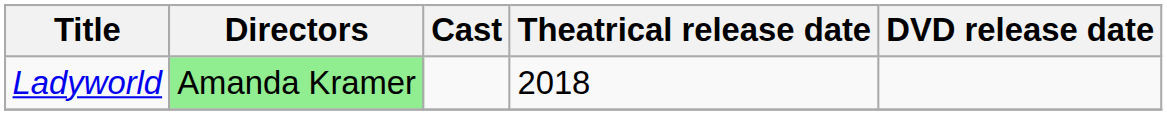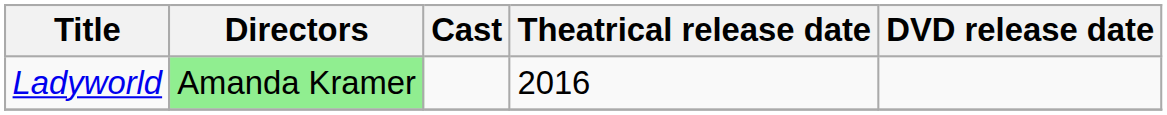 <table class="wikitable">
 <tr>
 <th>Title</th>
 <th>Directors</th>
 <th>Cast</th>
 <th>Theatrical release date</th>
 <th>DVD release date</th>
 </tr>
 <tr>
 <td><em><a href='#'>Ladyworld</a></em></td>
 <td style="background: lightgreen;">Amanda Kramer</td>
 <td></td>
-<td>2018</td>
+<td>2016</td>
 <td></td>
 </tr>
 <tr>
 </tr>
 </table>
